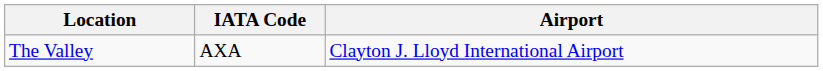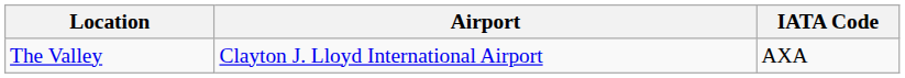 <table class="wikitable">
 <tr>
 <th scope="col" style="width:150px;"><strong>Location</strong></th>
+<th scope="col" style="width:400px;"><strong>Airport</strong></th>
 <th scope="col" style="width:100px;"><strong>IATA Code</strong></th>
-<th scope="col" style="width:400px;"><strong>Airport</strong></th>
 </tr>
 <tr>
 <td><a href='#'>The Valley</a></td>
+<td><a href='#'>Clayton J. Lloyd International Airport</a></td>
 <td>AXA</td>
-<td><a href='#'>Clayton J. Lloyd International Airport</a></td>
 </tr>
 </table>
